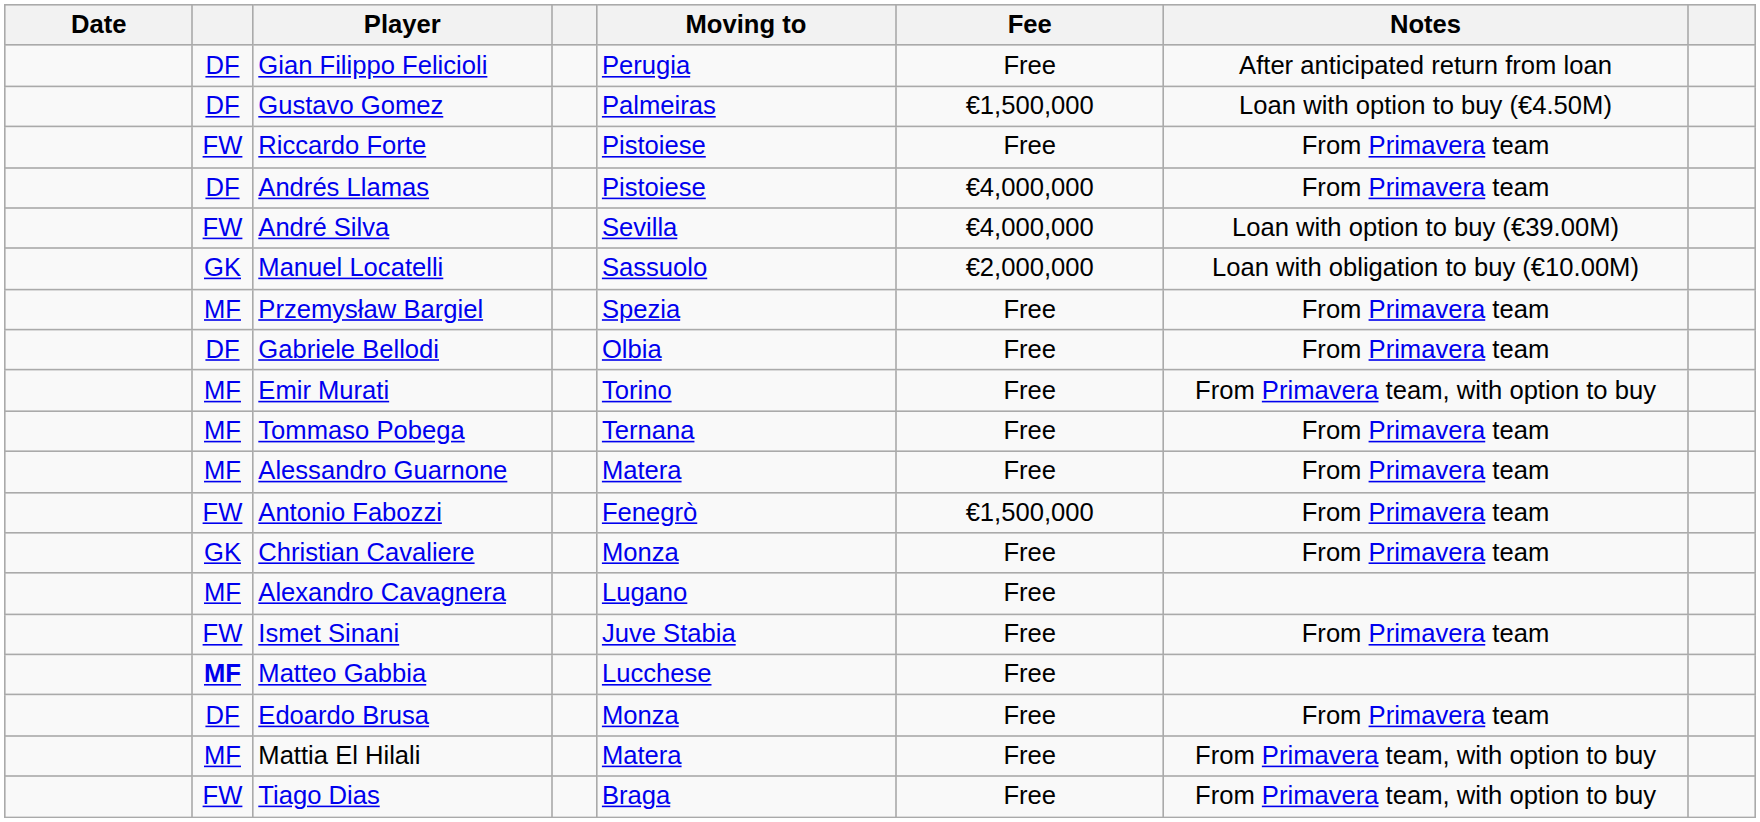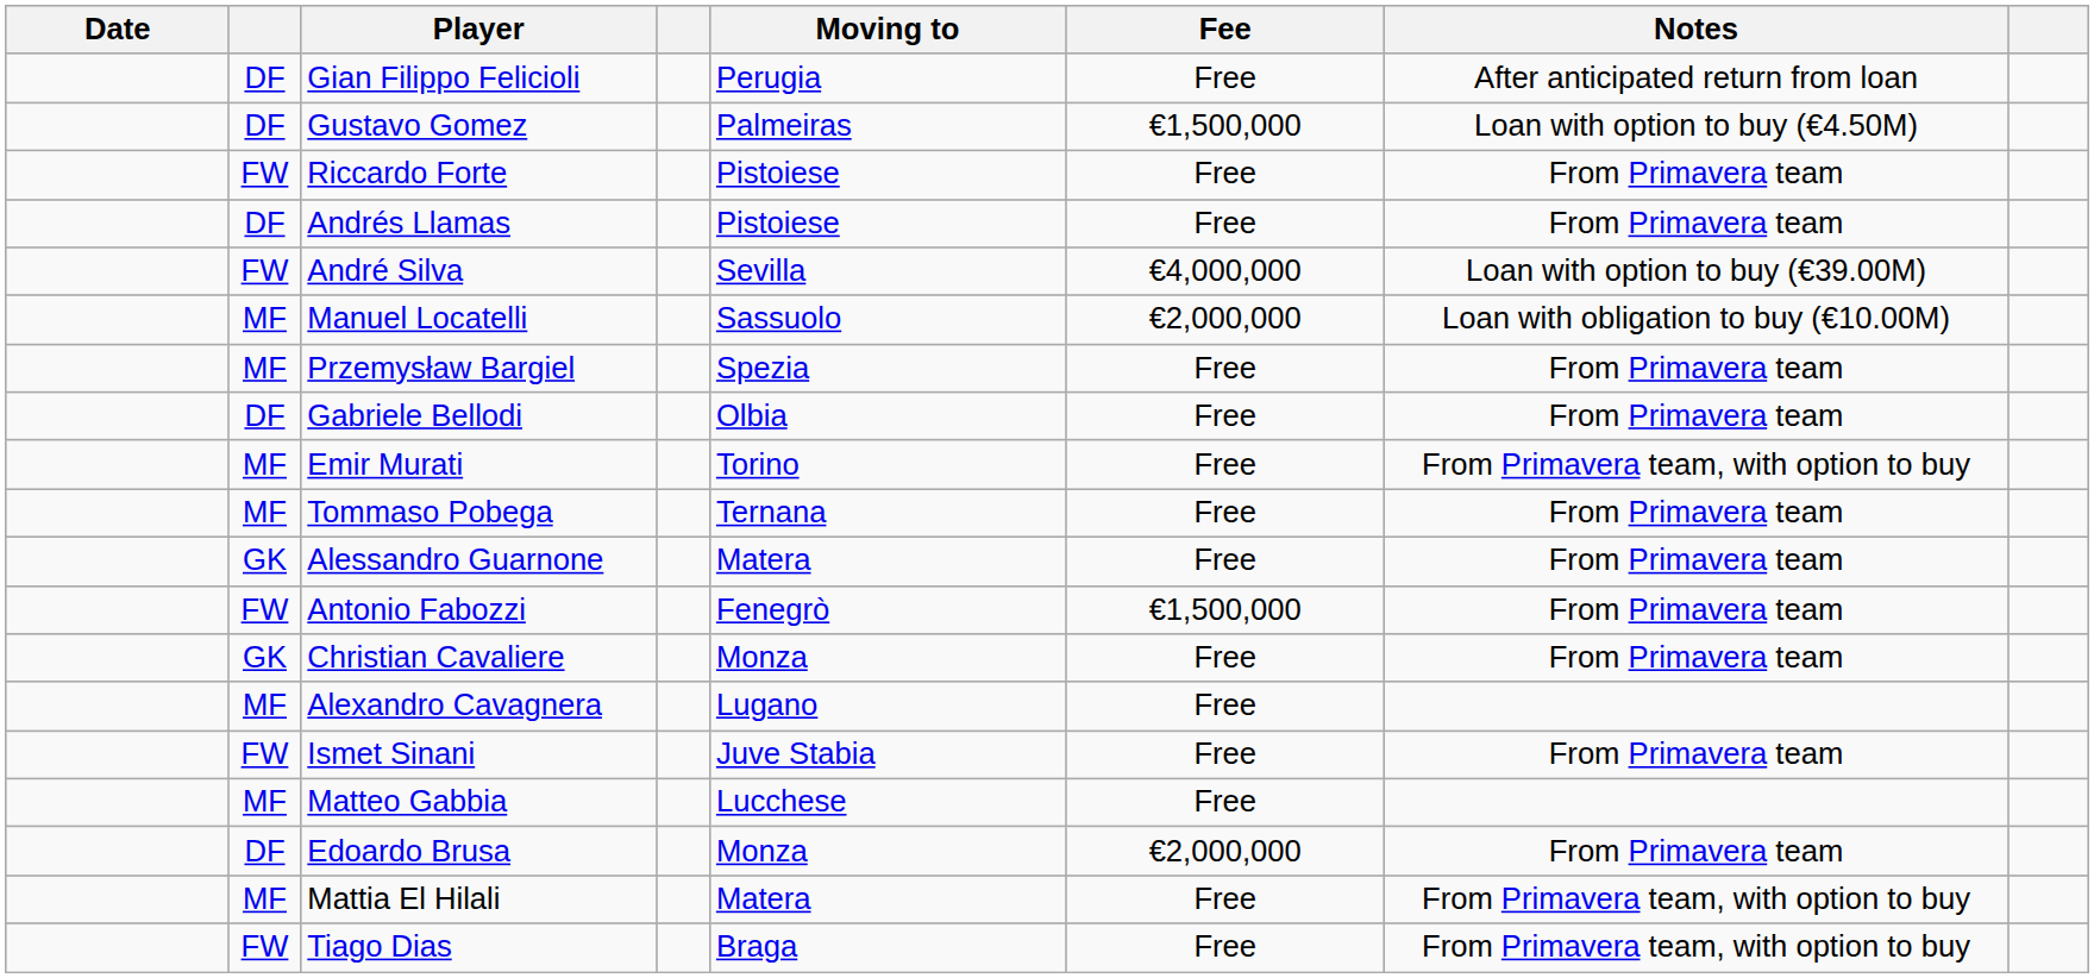 <table class="wikitable sortable">
 <tr>
 <th style="width:110px">Date</th>
 <th style="width:30px"></th>
 <th style="width:180px">Player</th>
 <th style="width:20px"></th>
 <th style="width:180px">Moving to</th>
 <th style="width:160px">Fee</th>
 <th style="width:320px" class="unsortable">Notes</th>
 <th style="width:35px"></th>
 </tr>
 <tr>
 <td></td>
 <td style="text-align:center"><a href='#'>DF</a></td>
 <td> <a href='#'>Gian Filippo Felicioli</a></td>
 <td style="text-align:center"></td>
 <td> <a href='#'>Perugia</a></td>
 <td style="text-align:center">Free</td>
 <td style="text-align:center">After anticipated return from loan</td>
 <td></td>
 </tr>
 <tr>
 <td></td>
 <td style="text-align:center"><a href='#'>DF</a></td>
 <td> <a href='#'>Gustavo Gomez</a></td>
 <td style="text-align:center"></td>
 <td> <a href='#'>Palmeiras</a></td>
 <td style="text-align:center">€1,500,000</td>
 <td style="text-align:center">Loan with option to buy (€4.50M)</td>
 <td></td>
 </tr>
 <tr>
 <td></td>
 <td style="text-align:center"><a href='#'>FW</a></td>
 <td> <a href='#'>Riccardo Forte</a></td>
 <td style="text-align:center"></td>
 <td> <a href='#'>Pistoiese</a></td>
 <td style="text-align:center">Free</td>
 <td style="text-align:center">From <a href='#'>Primavera</a> team</td>
 <td></td>
 </tr>
 <tr>
 <td></td>
 <td style="text-align:center"><a href='#'>DF</a></td>
 <td>  <a href='#'>Andrés Llamas</a></td>
 <td style="text-align:center"></td>
 <td> <a href='#'>Pistoiese</a></td>
-<td style="text-align:center">€4,000,000</td>
+<td style="text-align:center">Free</td>
 <td style="text-align:center">From <a href='#'>Primavera</a> team</td>
 <td></td>
 </tr>
 <tr>
 <td></td>
 <td style="text-align:center"><a href='#'>FW</a></td>
 <td> <a href='#'>André Silva</a></td>
 <td style="text-align:center"></td>
 <td> <a href='#'>Sevilla</a></td>
 <td style="text-align:center">€4,000,000</td>
 <td style="text-align:center">Loan with option to buy (€39.00M)</td>
 <td></td>
 </tr>
 <tr>
 <td></td>
-<td style="text-align:center"><a href='#'>GK</a></td>
+<td style="text-align:center"><a href='#'>MF</a></td>
 <td> <a href='#'>Manuel Locatelli</a></td>
 <td style="text-align:center"></td>
 <td> <a href='#'>Sassuolo</a></td>
 <td style="text-align:center">€2,000,000</td>
 <td style="text-align:center">Loan with obligation to buy (€10.00M)</td>
 <td></td>
 </tr>
 <tr>
 <td></td>
 <td style="text-align:center"><a href='#'>MF</a></td>
 <td> <a href='#'>Przemysław Bargiel</a></td>
 <td style="text-align:center"></td>
 <td> <a href='#'>Spezia</a></td>
 <td style="text-align:center">Free</td>
 <td style="text-align:center">From <a href='#'>Primavera</a> team</td>
 <td></td>
 </tr>
 <tr>
 <td></td>
 <td style="text-align:center"><a href='#'>DF</a></td>
 <td> <a href='#'>Gabriele Bellodi</a></td>
 <td style="text-align:center"></td>
 <td> <a href='#'>Olbia</a></td>
 <td style="text-align:center">Free</td>
 <td style="text-align:center">From <a href='#'>Primavera</a> team</td>
 <td></td>
 </tr>
 <tr>
 <td></td>
 <td style="text-align:center"><a href='#'>MF</a></td>
 <td>  <a href='#'>Emir Murati</a></td>
 <td style="text-align:center"></td>
 <td> <a href='#'>Torino</a></td>
 <td style="text-align:center">Free</td>
 <td style="text-align:center">From <a href='#'>Primavera</a> team, with option to buy</td>
 <td></td>
 </tr>
 <tr>
 <td></td>
 <td style="text-align:center"><a href='#'>MF</a></td>
 <td> <a href='#'>Tommaso Pobega</a></td>
 <td style="text-align:center"></td>
 <td> <a href='#'>Ternana</a></td>
 <td style="text-align:center">Free</td>
 <td style="text-align:center">From <a href='#'>Primavera</a> team</td>
 <td></td>
 </tr>
 <tr>
 <td></td>
-<td style="text-align:center"><a href='#'>MF</a></td>
+<td style="text-align:center"><a href='#'>GK</a></td>
 <td> <a href='#'>Alessandro Guarnone</a></td>
 <td style="text-align:center"></td>
 <td> <a href='#'>Matera</a></td>
 <td style="text-align:center">Free</td>
 <td style="text-align:center">From <a href='#'>Primavera</a> team</td>
 <td></td>
 </tr>
 <tr>
 <td></td>
 <td style="text-align:center"><a href='#'>FW</a></td>
 <td> <a href='#'>Antonio Fabozzi</a></td>
 <td style="text-align:center"></td>
 <td> <a href='#'>Fenegrò</a></td>
 <td style="text-align:center">€1,500,000</td>
 <td style="text-align:center">From <a href='#'>Primavera</a> team</td>
 <td></td>
 </tr>
 <tr>
 <td></td>
 <td style="text-align:center"><a href='#'>GK</a></td>
 <td> <a href='#'>Christian Cavaliere</a></td>
 <td style="text-align:center"></td>
 <td> <a href='#'>Monza</a></td>
 <td style="text-align:center">Free</td>
 <td style="text-align:center">From <a href='#'>Primavera</a> team</td>
 <td></td>
 </tr>
 <tr>
 <td></td>
 <td style="text-align:center"><a href='#'>MF</a></td>
 <td> <a href='#'>Alexandro Cavagnera</a></td>
 <td style="text-align:center"></td>
 <td> <a href='#'>Lugano</a></td>
 <td style="text-align:center">Free</td>
 <td style="text-align:center"></td>
 <td></td>
 </tr>
 <tr>
 <td></td>
 <td style="text-align:center"><a href='#'>FW</a></td>
 <td>  <a href='#'>Ismet Sinani</a></td>
 <td style="text-align:center"></td>
 <td> <a href='#'>Juve Stabia</a></td>
 <td style="text-align:center">Free</td>
 <td style="text-align:center">From <a href='#'>Primavera</a> team</td>
 <td></td>
 </tr>
 <tr>
 <td></td>
-<td style="text-align:center"><strong><a href='#'>MF</a></strong></td>
+<td style="text-align:center"><a href='#'>MF</a></td>
 <td> <a href='#'>Matteo Gabbia</a></td>
 <td style="text-align:center"></td>
 <td> <a href='#'>Lucchese</a></td>
 <td style="text-align:center">Free</td>
 <td style="text-align:center"></td>
 <td></td>
 </tr>
 <tr>
 <td></td>
 <td style="text-align:center"><a href='#'>DF</a></td>
 <td> <a href='#'>Edoardo Brusa</a></td>
 <td style="text-align:center"></td>
 <td> <a href='#'>Monza</a></td>
-<td style="text-align:center">Free</td>
+<td style="text-align:center">€2,000,000</td>
 <td style="text-align:center">From <a href='#'>Primavera</a> team</td>
 <td></td>
 </tr>
 <tr>
 <td></td>
 <td style="text-align:center"><a href='#'>MF</a></td>
 <td>  Mattia El Hilali</td>
 <td style="text-align:center"></td>
 <td> <a href='#'>Matera</a></td>
 <td style="text-align:center">Free</td>
 <td style="text-align:center">From <a href='#'>Primavera</a> team, with option to buy</td>
 <td></td>
 </tr>
 <tr>
 <td></td>
 <td style="text-align:center"><a href='#'>FW</a></td>
 <td> <a href='#'>Tiago Dias</a></td>
 <td style="text-align:center"></td>
 <td> <a href='#'>Braga</a></td>
 <td style="text-align:center">Free</td>
 <td style="text-align:center">From <a href='#'>Primavera</a> team, with option to buy</td>
 <td></td>
 </tr>
 <tr>
 </tr>
 </table>
